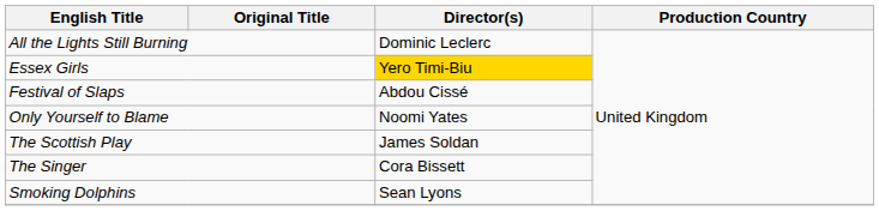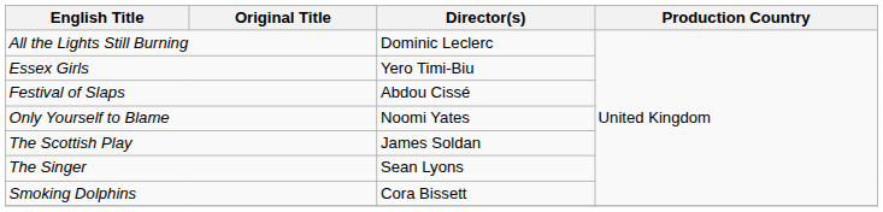 <table class="wikitable" style="width:100%; margin-bottom:4px">
 <tr>
 <th>English Title</th>
 <th>Original Title</th>
 <th>Director(s)</th>
 <th>Production Country</th>
 </tr>
 <tr>
 <td colspan="2"><em>All the Lights Still Burning</em></td>
 <td>Dominic Leclerc</td>
 <td rowspan="7">United Kingdom</td>
 </tr>
 <tr>
 <td colspan="2"><em>Essex Girls</em></td>
-<td style="background: gold;">Yero Timi-Biu</td>
+<td>Yero Timi-Biu</td>
 </tr>
 <tr>
 <td colspan="2"><em>Festival of Slaps</em></td>
 <td>Abdou Cissé</td>
 </tr>
 <tr>
 <td colspan="2"><em>Only Yourself to Blame</em></td>
 <td>Noomi Yates</td>
 </tr>
 <tr>
 <td colspan="2"><em>The Scottish Play</em></td>
 <td>James Soldan</td>
 </tr>
 <tr>
 <td colspan="2"><em>The Singer</em></td>
-<td>Cora Bissett</td>
+<td>Sean Lyons</td>
 </tr>
 <tr>
 <td colspan="2"><em>Smoking Dolphins</em></td>
-<td>Sean Lyons</td>
+<td>Cora Bissett</td>
 </tr>
 <tr>
 </tr>
 </table>
